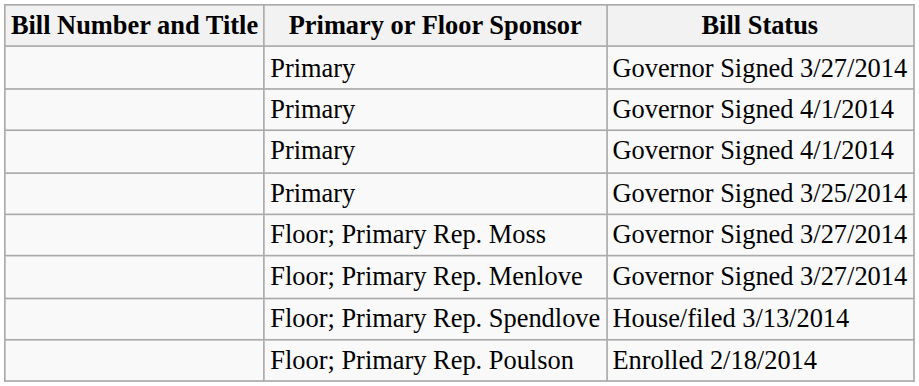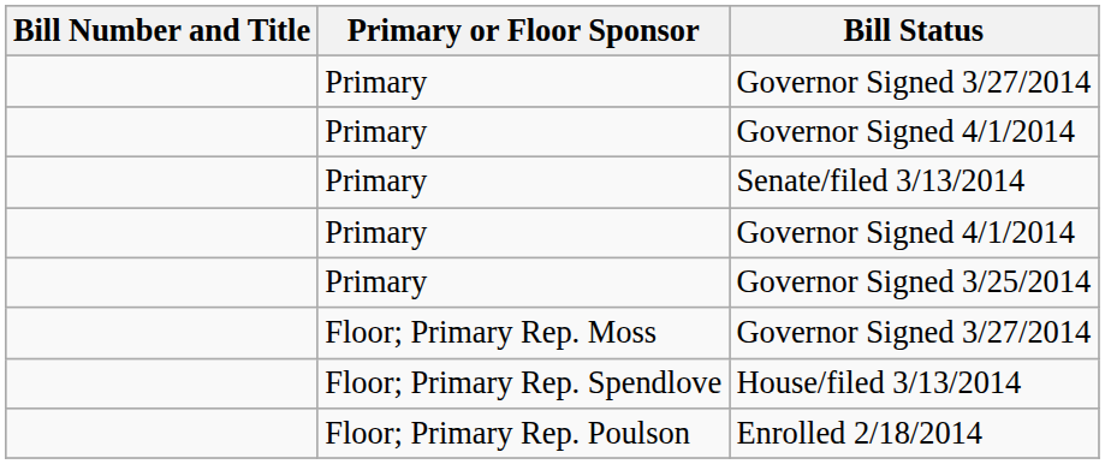 <table class="wikitable">
 <tr>
 <th>Bill Number and Title</th>
 <th>Primary or Floor Sponsor</th>
 <th>Bill Status</th>
 </tr>
 <tr>
 <td></td>
 <td>Primary</td>
 <td>Governor Signed 3/27/2014</td>
 </tr>
 <tr>
 <td></td>
 <td>Primary</td>
 <td>Governor Signed 4/1/2014</td>
 </tr>
 <tr>
 <td></td>
 <td>Primary</td>
+<td>Senate/filed 3/13/2014</td>
+</tr>
+<tr>
+<td></td>
+<td>Primary</td>
 <td>Governor Signed 4/1/2014</td>
 </tr>
 <tr>
 <td></td>
 <td>Primary</td>
 <td>Governor Signed 3/25/2014</td>
 </tr>
 <tr>
 <td></td>
 <td>Floor; Primary Rep. Moss</td>
 <td>Governor Signed 3/27/2014</td>
 </tr>
 <tr>
 <td></td>
-<td>Floor; Primary Rep. Menlove</td>
-<td>Governor Signed 3/27/2014</td>
-</tr>
-<tr>
-<td></td>
 <td>Floor; Primary Rep. Spendlove</td>
 <td>House/filed 3/13/2014</td>
 </tr>
 <tr>
 <td></td>
 <td>Floor; Primary Rep. Poulson</td>
 <td>Enrolled 2/18/2014</td>
 </tr>
 </table>
